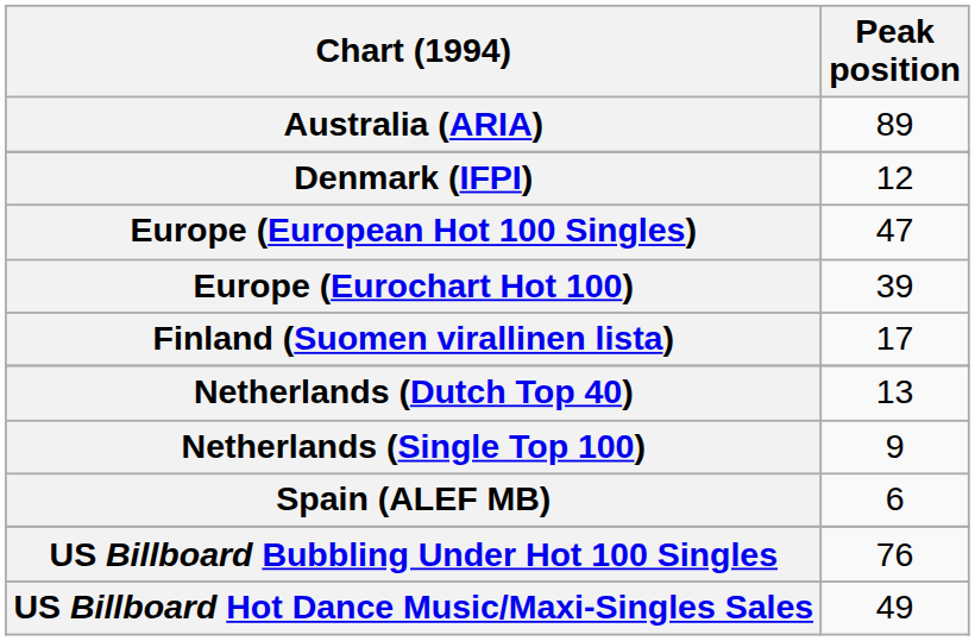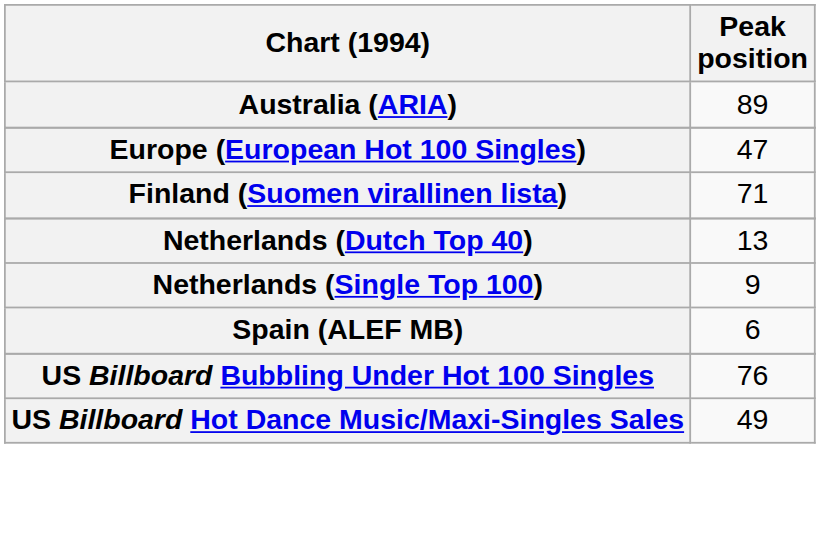 <table class="wikitable sortable plainrowheaders">
 <tr>
 <th>Chart (1994)</th>
 <th>Peak<br>position</th>
 </tr>
 <tr>
 <th scope="row">Australia (<a href='#'>ARIA</a>)</th>
 <td align="center">89</td>
 </tr>
 <tr>
 </tr>
 <tr>
 </tr>
 <tr>
-<th scope="row">Denmark (<a href='#'>IFPI</a>)</th>
-<td align="center">12</td>
-</tr>
-<tr>
 <th scope="row">Europe (<a href='#'>European Hot 100 Singles</a>)</th>
 <td style="text-align:center;">47</td>
 </tr>
 <tr>
-<th scope="row">Europe (<a href='#'>Eurochart Hot 100</a>)</th>
-<td style="text-align:center;">39</td>
-</tr>
-<tr>
 <th scope="row">Finland (<a href='#'>Suomen virallinen lista</a>)</th>
-<td align="center">17</td>
+<td align="center">71</td>
 </tr>
 <tr>
 </tr>
 <tr>
 <th scope="row">Netherlands (<a href='#'>Dutch Top 40</a>)</th>
 <td align="center">13</td>
 </tr>
 <tr>
 <th scope="row">Netherlands (<a href='#'>Single Top 100</a>)</th>
 <td align="center">9</td>
 </tr>
 <tr>
 <th scope="row">Spain (ALEF MB)</th>
 <td align="center">6</td>
 </tr>
 <tr>
 </tr>
 <tr>
 <th scope="row">US <em>Billboard</em> <a href='#'>Bubbling Under Hot 100 Singles</a></th>
 <td align="center">76</td>
 </tr>
 <tr>
 <th scope="row">US <em>Billboard</em> <a href='#'>Hot Dance Music/Maxi-Singles Sales</a></th>
 <td align="center">49</td>
 </tr>
 </table>
